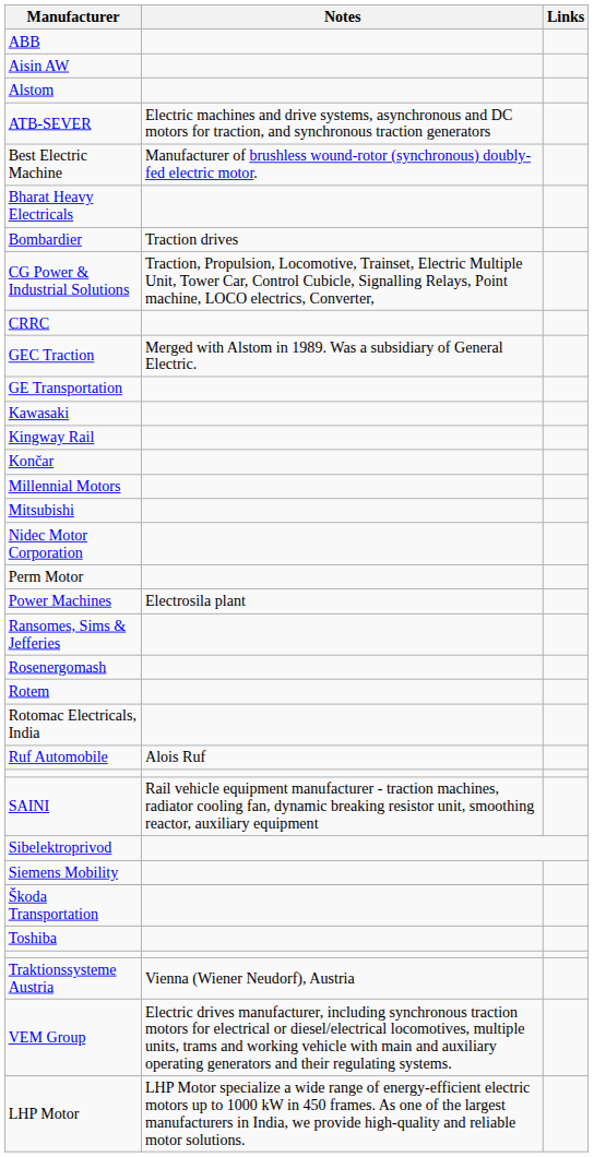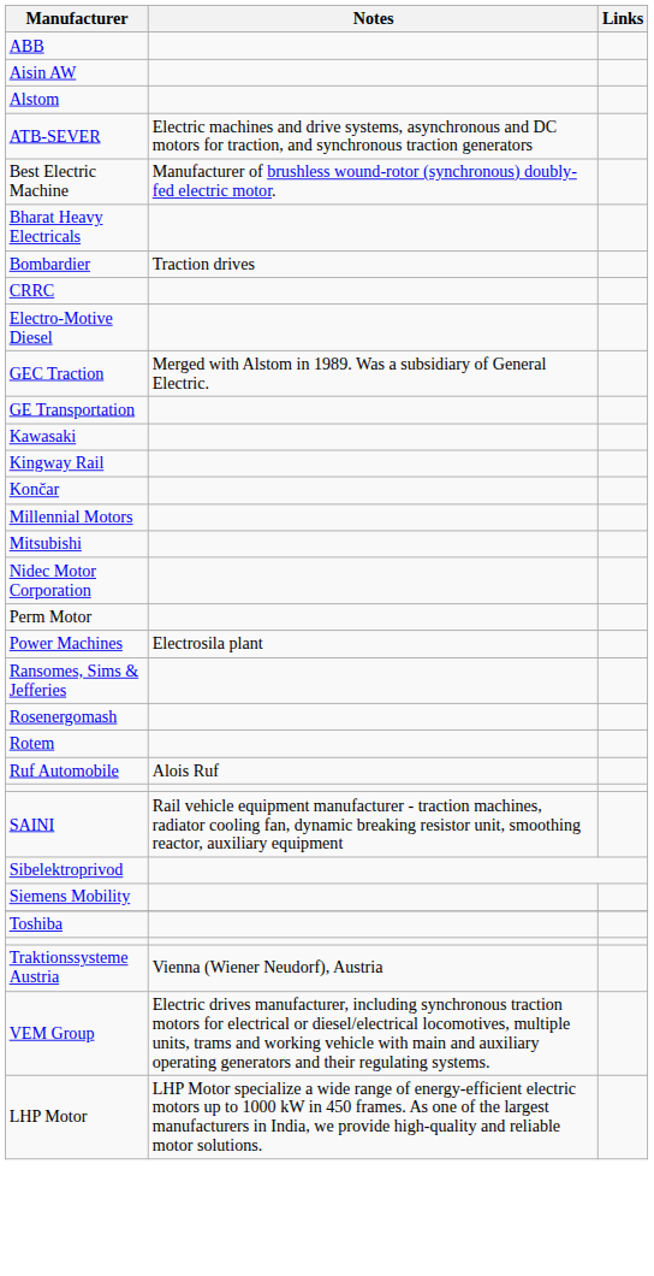 <table class="wikitable">
 <tr>
 <th>Manufacturer</th>
 <th>Notes</th>
 <th>Links</th>
 </tr>
 <tr>
 <td><a href='#'>ABB</a></td>
 <td></td>
 <td></td>
 </tr>
 <tr>
 <td><a href='#'>Aisin AW</a></td>
 <td></td>
 <td></td>
 </tr>
 <tr>
 <td><a href='#'>Alstom</a></td>
 <td></td>
 <td></td>
 </tr>
 <tr>
 <td><a href='#'>ATB-SEVER</a></td>
 <td>Electric machines and drive systems, asynchronous and DC motors for traction, and synchronous traction generators</td>
 <td></td>
 </tr>
 <tr>
 <td>Best Electric Machine</td>
 <td>Manufacturer of <a href='#'>brushless wound-rotor (synchronous) doubly-fed electric motor</a>.</td>
 <td></td>
 </tr>
 <tr>
 <td><a href='#'>Bharat Heavy Electricals</a></td>
 <td></td>
 <td></td>
 </tr>
 <tr>
 <td><a href='#'>Bombardier</a></td>
 <td>Traction drives</td>
 <td></td>
 </tr>
 <tr>
-<td><a href='#'>CG Power & Industrial Solutions</a></td>
-<td>Traction, Propulsion, Locomotive, Trainset, Electric Multiple Unit, Tower Car, Control Cubicle, Signalling Relays, Point machine, LOCO electrics, Converter,</td>
+<td><a href='#'>CRRC</a></td>
+<td></td>
 <td></td>
 </tr>
 <tr>
-<td><a href='#'>CRRC</a></td>
+<td><a href='#'>Electro-Motive Diesel</a></td>
 <td></td>
 <td></td>
 </tr>
 <tr>
 <td><a href='#'>GEC Traction</a></td>
 <td>Merged with Alstom in 1989. Was a subsidiary of General Electric.</td>
 <td></td>
 </tr>
 <tr>
 <td><a href='#'>GE Transportation</a></td>
 <td></td>
 <td></td>
 </tr>
 <tr>
 <td><a href='#'>Kawasaki</a></td>
 <td></td>
 <td></td>
 </tr>
 <tr>
 <td><a href='#'>Kingway Rail</a></td>
 <td></td>
 <td></td>
 </tr>
 <tr>
 <td><a href='#'>Končar</a></td>
 <td></td>
 <td></td>
 </tr>
 <tr>
 <td><a href='#'>Millennial Motors</a></td>
 <td></td>
 <td></td>
 </tr>
 <tr>
 <td><a href='#'>Mitsubishi</a></td>
 <td></td>
 <td></td>
 </tr>
 <tr>
 <td><a href='#'>Nidec Motor Corporation</a></td>
 <td></td>
 <td></td>
 </tr>
 <tr>
 <td>Perm Motor</td>
 <td></td>
 <td></td>
 </tr>
 <tr>
 <td><a href='#'>Power Machines</a></td>
 <td>Electrosila plant</td>
 <td></td>
 </tr>
 <tr>
 <td><a href='#'>Ransomes, Sims & Jefferies</a></td>
 <td></td>
 <td></td>
 </tr>
 <tr>
 <td><a href='#'>Rosenergomash</a></td>
 <td></td>
 <td></td>
 </tr>
 <tr>
 <td><a href='#'>Rotem</a></td>
 <td></td>
 <td></td>
 </tr>
 <tr>
-<td>Rotomac Electricals, India</td>
-<td></td>
-<td></td>
-</tr>
-<tr>
 <td><a href='#'>Ruf Automobile</a></td>
 <td>Alois Ruf</td>
 <td></td>
 </tr>
 <tr>
 <td></td>
 <td></td>
 <td></td>
 </tr>
 <tr>
 <td><a href='#'>SAINI</a></td>
 <td>Rail vehicle equipment manufacturer - traction machines, radiator cooling fan, dynamic breaking resistor unit, smoothing reactor, auxiliary equipment</td>
 <td></td>
 </tr>
 <tr>
 <td><a href='#'>Sibelektroprivod</a></td>
 </tr>
 <tr>
 <td><a href='#'>Siemens Mobility</a></td>
 <td></td>
 <td></td>
 </tr>
 <tr>
-</tr>
-<tr>
-<td><a href='#'>Škoda Transportation</a></td>
-<td></td>
-<td></td>
 </tr>
 <tr>
 <td><a href='#'>Toshiba</a></td>
 <td></td>
 <td></td>
 </tr>
 <tr>
 <td></td>
 <td></td>
 <td></td>
 </tr>
 <tr>
 <td><a href='#'>Traktionssysteme Austria</a></td>
 <td>Vienna (Wiener Neudorf), Austria</td>
 <td></td>
 </tr>
 <tr>
 <td><a href='#'>VEM Group</a></td>
 <td>Electric drives manufacturer, including synchronous traction motors for electrical or diesel/electrical locomotives, multiple units, trams and working vehicle with main and auxiliary operating generators and their regulating systems.</td>
 <td></td>
 </tr>
 <tr>
 <td>LHP Motor</td>
 <td>LHP Motor specialize a wide range of energy-efficient electric motors up to 1000 kW in 450 frames. As one of the largest manufacturers in India, we provide high-quality and reliable motor solutions.</td>
 <td></td>
 </tr>
 </table>
